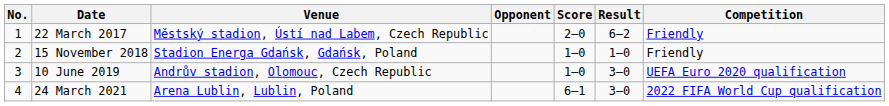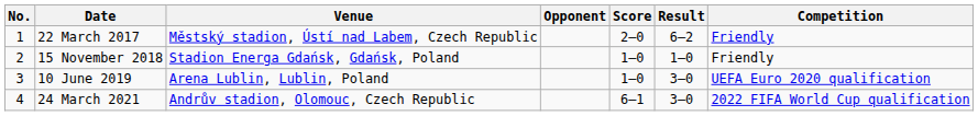 <table class="wikitable sortable">
 <tr>
 <th scope="col">No.</th>
 <th scope="col">Date</th>
 <th scope="col">Venue</th>
 <th scope="col">Opponent</th>
 <th scope="col">Score</th>
 <th scope="col">Result</th>
 <th scope="col">Competition</th>
 </tr>
 <tr>
 <td style="text-align:center">1</td>
 <td>22 March 2017</td>
 <td><a href='#'>Městský stadion</a>, <a href='#'>Ústí nad Labem</a>, Czech Republic</td>
 <td></td>
 <td style="text-align:center">2–0</td>
 <td style="text-align:center">6–2</td>
 <td><a href='#'>Friendly</a></td>
 </tr>
 <tr>
 <td style="text-align:center">2</td>
 <td>15 November 2018</td>
 <td><a href='#'>Stadion Energa Gdańsk</a>, <a href='#'>Gdańsk</a>, Poland</td>
 <td></td>
 <td style="text-align:center">1–0</td>
 <td style="text-align:center">1–0</td>
 <td>Friendly</td>
 </tr>
 <tr>
 <td style="text-align:center">3</td>
 <td>10 June 2019</td>
-<td><a href='#'>Andrův stadion</a>, <a href='#'>Olomouc</a>, Czech Republic</td>
+<td><a href='#'>Arena Lublin</a>, <a href='#'>Lublin</a>, Poland</td>
 <td></td>
 <td style="text-align:center">1–0</td>
 <td style="text-align:center">3–0</td>
 <td><a href='#'>UEFA Euro 2020 qualification</a></td>
 </tr>
 <tr>
 <td style="text-align:center">4</td>
 <td>24 March 2021</td>
-<td><a href='#'>Arena Lublin</a>, <a href='#'>Lublin</a>, Poland</td>
+<td><a href='#'>Andrův stadion</a>, <a href='#'>Olomouc</a>, Czech Republic</td>
 <td></td>
 <td style="text-align:center">6–1</td>
 <td style="text-align:center">3–0</td>
 <td><a href='#'>2022 FIFA World Cup qualification</a></td>
 </tr>
 </table>
